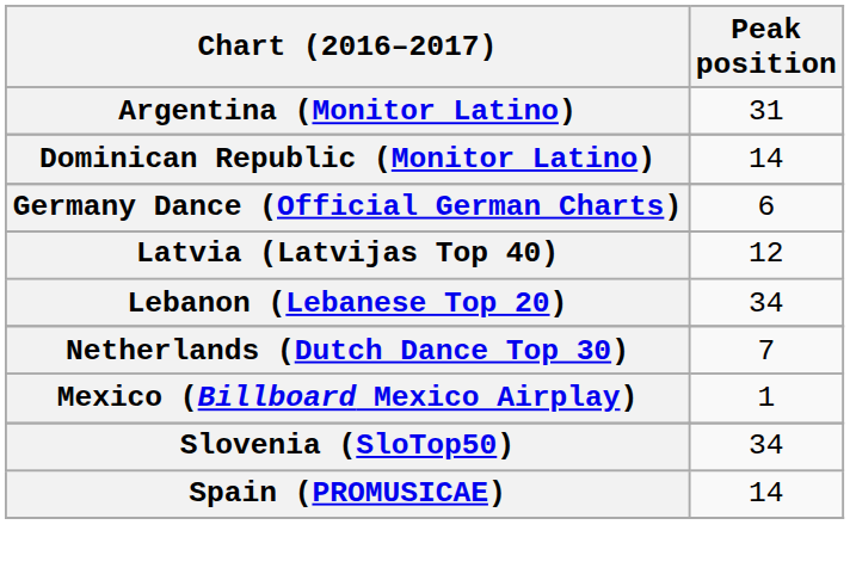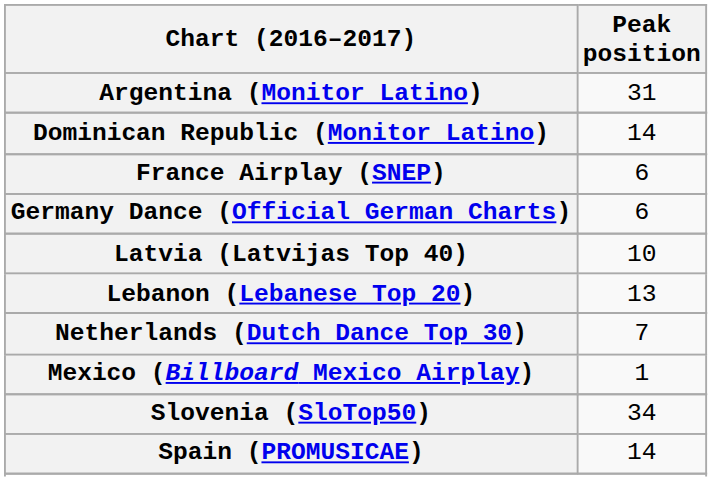 <table class="wikitable sortable plainrowheaders" style="text-align:center">
 <tr>
 <th scope="col">Chart (2016–2017)</th>
 <th scope="col">Peak<br> position</th>
 </tr>
 <tr>
 <th scope="row">Argentina (<a href='#'>Monitor Latino</a>)</th>
 <td>31</td>
 </tr>
 <tr>
 </tr>
 <tr>
 </tr>
 <tr>
 </tr>
 <tr>
 </tr>
 <tr>
 </tr>
 <tr>
 </tr>
 <tr>
 </tr>
 <tr>
 </tr>
 <tr>
 <th scope="row">Dominican Republic (<a href='#'>Monitor Latino</a>)</th>
 <td>14</td>
 </tr>
 <tr>
 </tr>
 <tr>
 </tr>
 <tr>
+<th scope="row">France Airplay (<a href='#'>SNEP</a>)</th>
+<td style="text-align:center;">6</td>
+</tr>
+<tr>
 </tr>
 <tr>
 <th scope="row">Germany Dance (<a href='#'>Official German Charts</a>)</th>
 <td>6</td>
 </tr>
 <tr>
 </tr>
 <tr>
 </tr>
 <tr>
 </tr>
 <tr>
 </tr>
 <tr>
 <th scope="row">Latvia (Latvijas Top 40)</th>
-<td>12</td>
+<td>10</td>
 </tr>
 <tr>
 <th scope="row">Lebanon (<a href='#'>Lebanese Top 20</a>)</th>
-<td>34</td>
+<td>13</td>
 </tr>
 <tr>
 </tr>
 <tr>
 </tr>
 <tr>
 <th scope="row">Netherlands (<a href='#'>Dutch Dance Top 30</a>)</th>
 <td>7</td>
 </tr>
 <tr>
 <th scope="row">Mexico (<a href='#'><em>Billboard</em> Mexico Airplay</a>)</th>
 <td>1</td>
 </tr>
 <tr>
 </tr>
 <tr>
 </tr>
 <tr>
 </tr>
 <tr>
 </tr>
 <tr>
 </tr>
 <tr>
 </tr>
 <tr>
 </tr>
 <tr>
 <th scope="row">Slovenia (<a href='#'>SloTop50</a>)</th>
 <td>34</td>
 </tr>
 <tr>
 <th scope="row">Spain (<a href='#'>PROMUSICAE</a>)</th>
 <td>14</td>
 </tr>
 <tr>
 </tr>
 <tr>
 </tr>
 <tr>
 </tr>
 <tr>
 </tr>
 <tr>
 </tr>
 <tr>
 </tr>
 <tr>
 </tr>
 <tr>
 </tr>
 <tr>
 </tr>
 <tr>
 </tr>
 </table>
